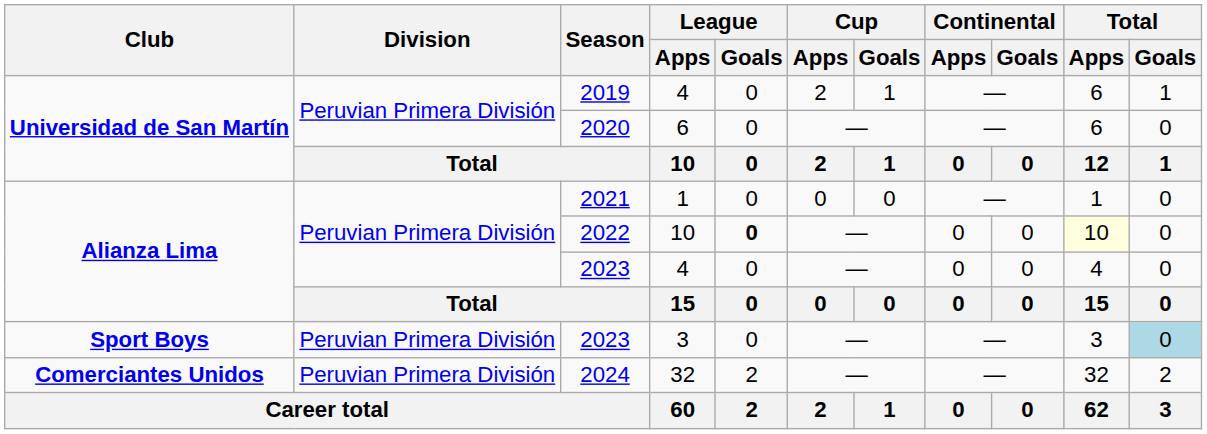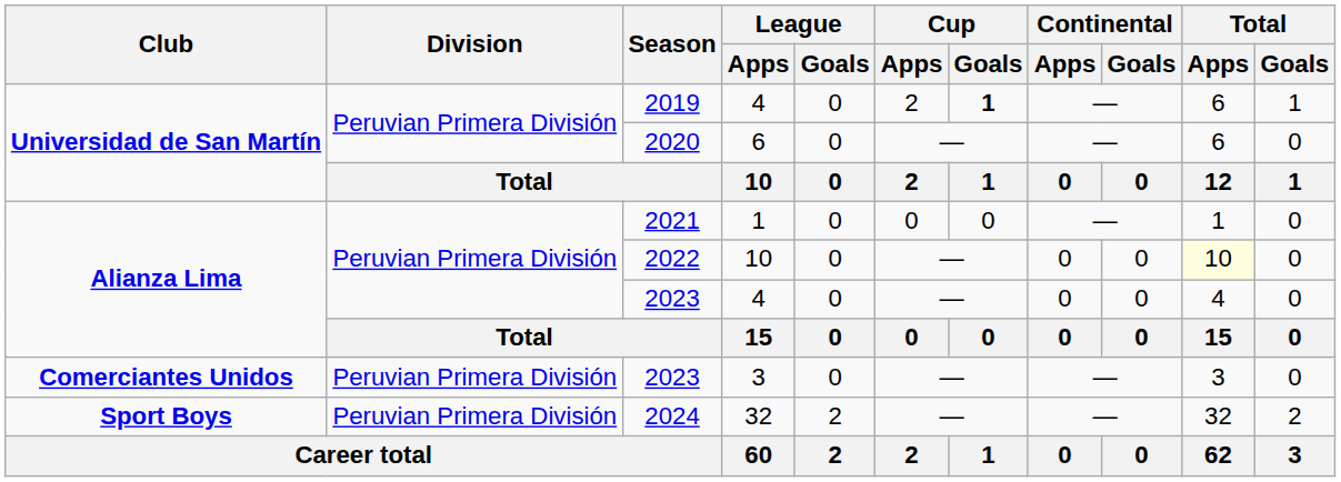 <table class="wikitable" style="text-align: center">
 <tr>
 <th rowspan="2">Club</th>
 <th rowspan="2">Division</th>
 <th rowspan="2">Season</th>
 <th colspan="2">League</th>
 <th colspan="2">Cup</th>
 <th colspan="2">Continental</th>
 <th colspan="2">Total</th>
 </tr>
 <tr>
 <th>Apps</th>
 <th>Goals</th>
 <th>Apps</th>
 <th>Goals</th>
 <th>Apps</th>
 <th>Goals</th>
 <th>Apps</th>
 <th>Goals</th>
 </tr>
 <tr>
 <td rowspan="3"><strong><a href='#'>Universidad de San Martín</a></strong></td>
 <td rowspan="2"><a href='#'>Peruvian Primera División</a></td>
 <td><a href='#'>2019</a></td>
 <td>4</td>
 <td>0</td>
 <td>2</td>
-<td>1</td>
+<td><strong>1</strong></td>
 <td colspan="2">—</td>
 <td>6</td>
 <td>1</td>
 </tr>
 <tr>
 <td><a href='#'>2020</a></td>
 <td>6</td>
 <td>0</td>
 <td colspan="2">—</td>
 <td colspan="2">—</td>
 <td>6</td>
 <td>0</td>
 </tr>
 <tr>
 <th colspan="2">Total</th>
 <th>10</th>
 <th>0</th>
 <th>2</th>
 <th>1</th>
 <th>0</th>
 <th>0</th>
 <th>12</th>
 <th>1</th>
 </tr>
 <tr>
 <td rowspan="4"><strong><a href='#'>Alianza Lima</a></strong></td>
 <td rowspan="3"><a href='#'>Peruvian Primera División</a></td>
 <td><a href='#'>2021</a></td>
 <td>1</td>
 <td>0</td>
 <td>0</td>
 <td>0</td>
 <td colspan="2">—</td>
 <td>1</td>
 <td>0</td>
 </tr>
 <tr>
 <td><a href='#'>2022</a></td>
 <td>10</td>
-<td><strong>0</strong></td>
+<td>0</td>
 <td colspan="2">—</td>
 <td>0</td>
 <td>0</td>
 <td style="background: lightyellow;">10</td>
 <td>0</td>
 </tr>
 <tr>
 <td><a href='#'>2023</a></td>
 <td>4</td>
 <td>0</td>
 <td colspan="2">—</td>
 <td>0</td>
 <td>0</td>
 <td>4</td>
 <td>0</td>
 </tr>
 <tr>
 <th colspan="2">Total</th>
 <th>15</th>
 <th>0</th>
 <th>0</th>
 <th>0</th>
 <th>0</th>
 <th>0</th>
 <th>15</th>
 <th>0</th>
 </tr>
 <tr>
-<td><strong><a href='#'>Sport Boys</a></strong></td>
+<td><strong><a href='#'>Comerciantes Unidos</a></strong></td>
 <td><a href='#'>Peruvian Primera División</a></td>
 <td><a href='#'>2023</a></td>
 <td>3</td>
 <td>0</td>
 <td colspan="2">—</td>
 <td colspan="2">—</td>
 <td>3</td>
-<td style="background: lightblue;">0</td>
+<td>0</td>
 </tr>
 <tr>
-<td><strong><a href='#'>Comerciantes Unidos</a></strong></td>
+<td><strong><a href='#'>Sport Boys</a></strong></td>
 <td><a href='#'>Peruvian Primera División</a></td>
 <td><a href='#'>2024</a></td>
 <td>32</td>
 <td>2</td>
 <td colspan="2">—</td>
 <td colspan="2">—</td>
 <td>32</td>
 <td>2</td>
 </tr>
 <tr>
 <th colspan="3">Career total</th>
 <th>60</th>
 <th>2</th>
 <th>2</th>
 <th>1</th>
 <th>0</th>
 <th>0</th>
 <th>62</th>
 <th>3</th>
 </tr>
 </table>
